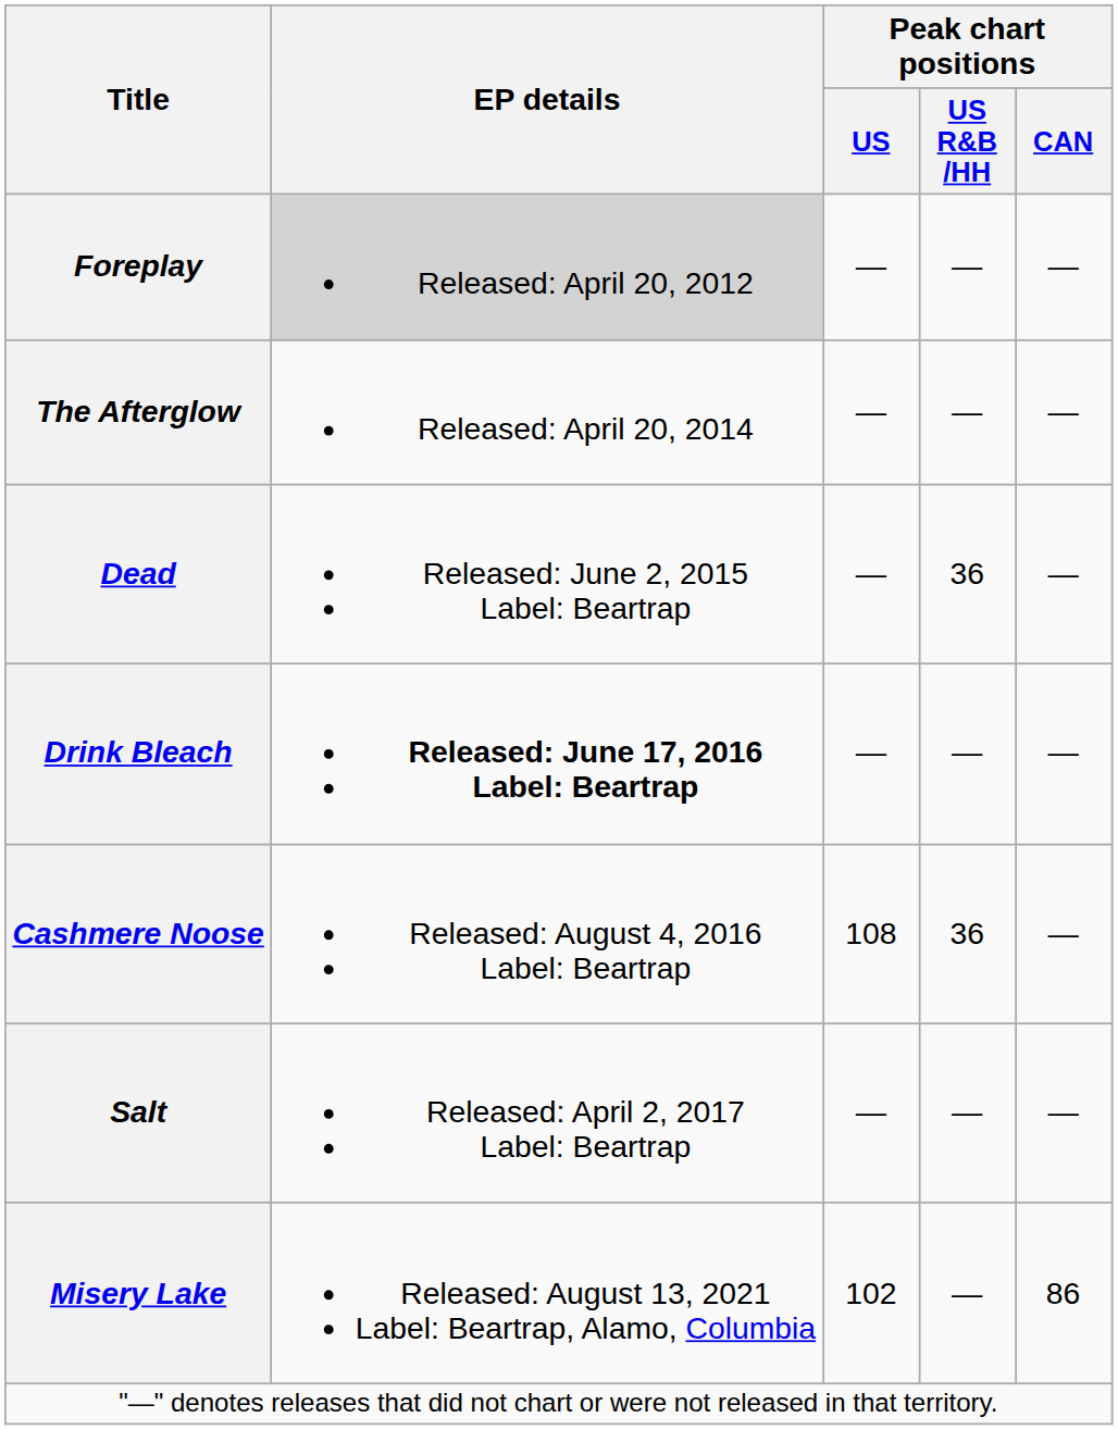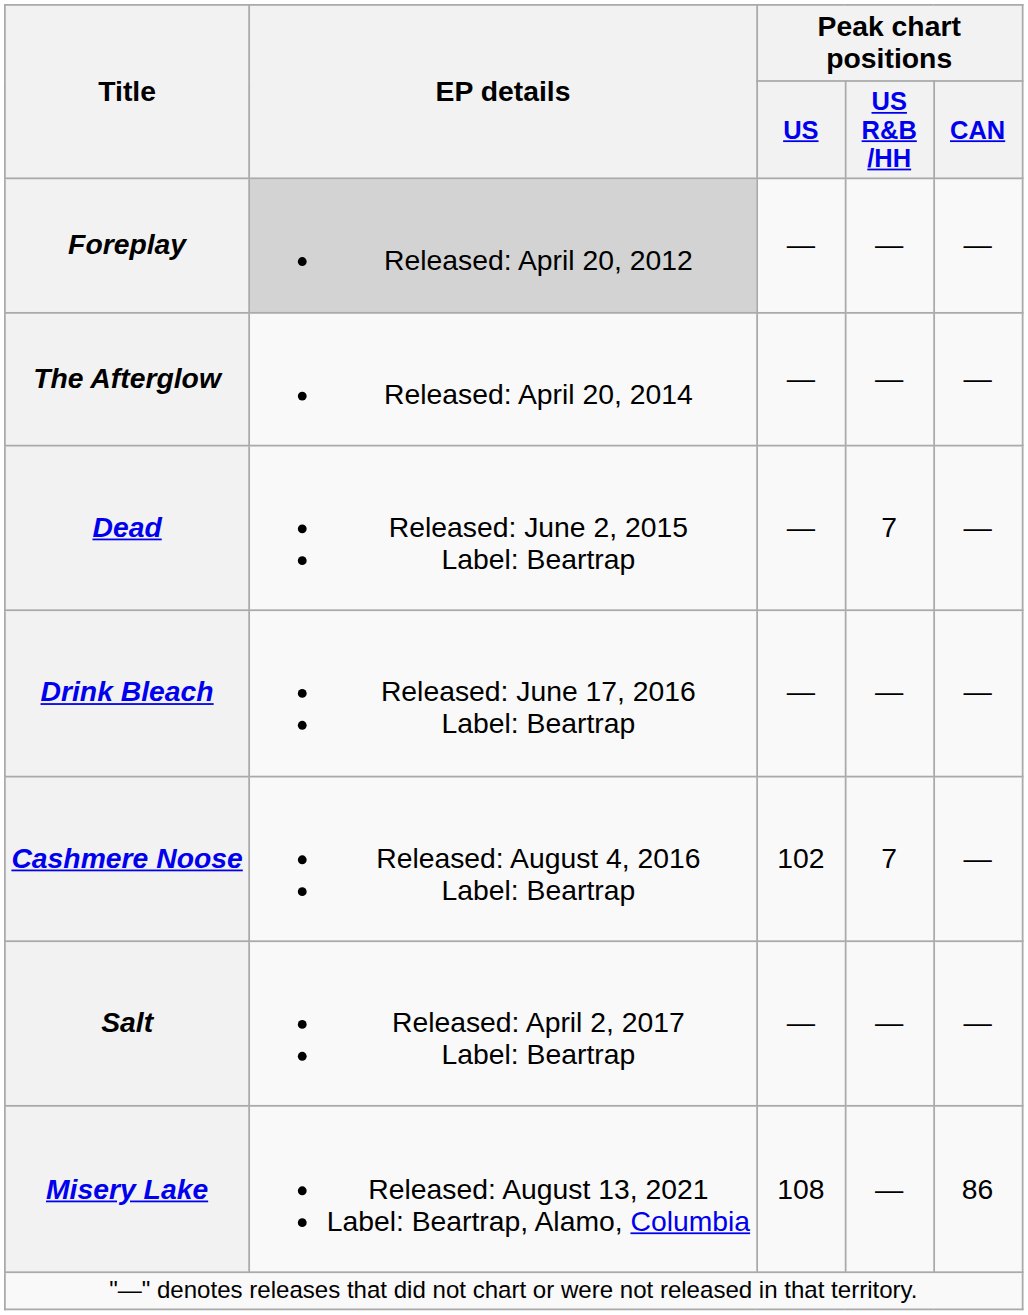 <table class="wikitable plainrowheaders" style="text-align:center;">
 <tr>
 <th scope="col" rowspan="2">Title</th>
 <th scope="col" rowspan="2">EP details</th>
 <th scope="col" colspan="3">Peak chart positions</th>
 </tr>
 <tr>
 <th scope="col" style="width:3em;font-size:90%;"><a href='#'>US</a><br></th>
 <th scope="col" style="width:3em;font-size:90%;"><a href='#'>US<br>R&B<br>/HH</a><br></th>
 <th scope="col" style="width:3em;font-size:90%;"><a href='#'>CAN</a><br></th>
 </tr>
 <tr>
 <th scope="row"><em>Foreplay</em></th>
 <td style="background: lightgrey;"><br><ul><li>Released: April 20, 2012</li></ul></td>
 <td>—</td>
 <td>—</td>
 <td>—</td>
 </tr>
 <tr>
 <th scope="row"><em>The Afterglow</em></th>
 <td><br><ul><li>Released: April 20, 2014</li></ul></td>
 <td>—</td>
 <td>—</td>
 <td>—</td>
 </tr>
 <tr>
 <th scope="row"><em><a href='#'>Dead</a></em></th>
 <td><br><ul><li>Released: June 2, 2015</li><li>Label: Beartrap</li></ul></td>
 <td>—</td>
-<td>36</td>
+<td>7</td>
 <td>—</td>
 </tr>
 <tr>
 <th scope="row"><em><a href='#'>Drink Bleach</a></em></th>
-<td><strong><br><ul><li>Released: June 17, 2016</li><li>Label: Beartrap</li></ul></strong></td>
+<td><br><ul><li>Released: June 17, 2016</li><li>Label: Beartrap</li></ul></td>
 <td>—</td>
 <td>—</td>
 <td>—</td>
 </tr>
 <tr>
 <th scope="row"><em><a href='#'>Cashmere Noose</a></em></th>
 <td><br><ul><li>Released: August 4, 2016</li><li>Label: Beartrap</li></ul></td>
-<td>108</td>
-<td>36</td>
+<td>102</td>
+<td>7</td>
 <td>—</td>
 </tr>
 <tr>
 <th scope="row"><em>Salt</em></th>
 <td><br><ul><li>Released: April 2, 2017</li><li>Label: Beartrap</li></ul></td>
 <td>—</td>
 <td>—</td>
 <td>—</td>
 </tr>
 <tr>
 <th scope="row"><em><a href='#'>Misery Lake</a></em></th>
 <td><br><ul><li>Released: August 13, 2021</li><li>Label: Beartrap, Alamo, <a href='#'>Columbia</a></li></ul></td>
-<td>102</td>
+<td>108</td>
 <td>—</td>
 <td>86</td>
 </tr>
 <tr>
 <td colspan="15" style="font-size:85%">"—" denotes releases that did not chart or were not released in that territory.</td>
 </tr>
 </table>
